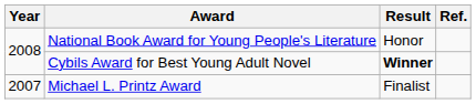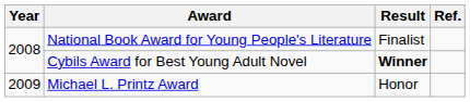 <table class="wikitable sortable mw-collapsible">
 <tr>
 <th>Year</th>
 <th>Award</th>
 <th>Result</th>
 <th>Ref.</th>
 </tr>
 <tr>
 <td rowspan="2">2008</td>
 <td><a href='#'>National Book Award for Young People's Literature</a></td>
-<td>Honor</td>
+<td>Finalist</td>
 <td></td>
 </tr>
 <tr>
 <td><a href='#'>Cybils Award</a> for Best Young Adult Novel</td>
 <td><strong>Winner</strong></td>
 <td></td>
 </tr>
 <tr>
-<td>2007</td>
+<td>2009</td>
 <td><a href='#'>Michael L. Printz Award</a></td>
-<td>Finalist</td>
+<td>Honor</td>
 <td></td>
 </tr>
 </table>
